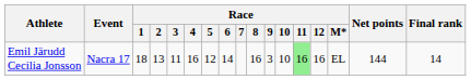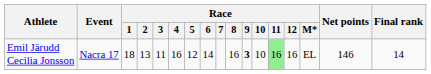 <table class="wikitable" style="font-size:90%">
 <tr>
 <th rowspan="2">Athlete</th>
 <th rowspan="2">Event</th>
 <th colspan=13>Race</th>
 <th rowspan=2>Net points</th>
 <th rowspan=2>Final rank</th>
 </tr>
 <tr style="font-size:95%">
 <th>1</th>
 <th>2</th>
 <th>3</th>
 <th>4</th>
 <th>5</th>
 <th>6</th>
 <th>7</th>
 <th>8</th>
 <th>9</th>
 <th>10</th>
 <th>11</th>
 <th>12</th>
 <th>M*</th>
 </tr>
 <tr align=center>
 <td align=left><a href='#'>Emil Järudd</a><br><a href='#'>Cecilia Jonsson</a></td>
 <td align=left><a href='#'>Nacra 17</a></td>
 <td>18</td>
 <td>13</td>
 <td>11</td>
 <td>16</td>
 <td>12</td>
 <td>14</td>
 <td></td>
 <td>16</td>
-<td>3</td>
+<td><strong>3</strong></td>
 <td>10</td>
 <td style="background: lightgreen;">16</td>
 <td>16</td>
 <td>EL</td>
-<td>144</td>
+<td>146</td>
 <td>14</td>
 </tr>
 </table>
